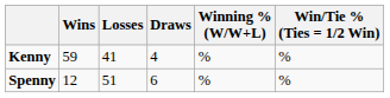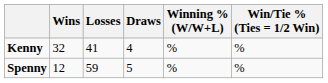 <table class="wikitable">
 <tr style="background-color:#CCCCCC;">
 <th></th>
 <th>Wins</th>
 <th>Losses</th>
 <th>Draws</th>
 <th>Winning %<br>(W/W+L)</th>
 <th>Win/Tie %<br>(Ties = 1/2 Win)</th>
 </tr>
 <tr>
 <td rowspan="1"><strong>Kenny</strong></td>
-<td>59</td>
+<td>32</td>
 <td>41</td>
 <td>4</td>
 <td>%</td>
 <td>%</td>
 </tr>
 <tr>
 <td rowspan="1"><strong>Spenny</strong></td>
 <td>12</td>
-<td>51</td>
-<td>6</td>
+<td>59</td>
+<td>5</td>
 <td>%</td>
 <td>%</td>
 </tr>
 </table>
